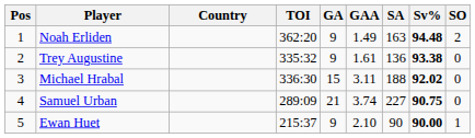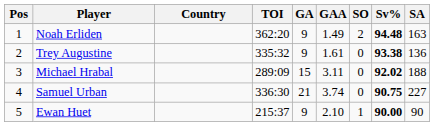 <table class="wikitable sortable" style="text-align: center;">
 <tr>
 <th width=30>Pos</th>
 <th width=150>Player</th>
 <th width=120>Country</th>
 <th width=20>TOI</th>
 <th width=20>GA</th>
 <th width=20>GAA</th>
+<th width=20>SO</th>
+<th width=20>Sv%</th>
 <th width=20>SA</th>
-<th width=20>Sv%</th>
-<th width=20>SO</th>
 </tr>
 <tr>
 <td>1</td>
 <td align=left><a href='#'>Noah Erliden</a></td>
 <td align=left></td>
 <td>362:20</td>
 <td>9</td>
 <td>1.49</td>
+<td>2</td>
+<td><strong>94.48</strong></td>
 <td>163</td>
-<td><strong>94.48</strong></td>
-<td>2</td>
 </tr>
 <tr>
 <td>2</td>
 <td align=left><a href='#'>Trey Augustine</a></td>
 <td align=left></td>
 <td>335:32</td>
 <td>9</td>
 <td>1.61</td>
+<td>0</td>
+<td><strong>93.38</strong></td>
 <td>136</td>
-<td><strong>93.38</strong></td>
-<td>0</td>
 </tr>
 <tr>
 <td>3</td>
 <td align=left><a href='#'>Michael Hrabal</a></td>
 <td align=left></td>
-<td>336:30</td>
+<td>289:09</td>
 <td>15</td>
 <td>3.11</td>
+<td>0</td>
+<td><strong>92.02</strong></td>
 <td>188</td>
-<td><strong>92.02</strong></td>
-<td>0</td>
 </tr>
 <tr>
 <td>4</td>
 <td align=left><a href='#'>Samuel Urban</a></td>
 <td align=left></td>
-<td>289:09</td>
+<td>336:30</td>
 <td>21</td>
 <td>3.74</td>
+<td>0</td>
+<td><strong>90.75</strong></td>
 <td>227</td>
-<td><strong>90.75</strong></td>
-<td>0</td>
 </tr>
 <tr>
 <td>5</td>
 <td align=left><a href='#'>Ewan Huet</a></td>
 <td align=left></td>
 <td>215:37</td>
 <td>9</td>
 <td>2.10</td>
+<td>1</td>
+<td><strong>90.00</strong></td>
 <td>90</td>
-<td><strong>90.00</strong></td>
-<td>1</td>
 </tr>
 </table>
